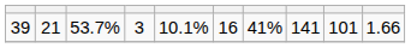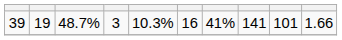 <table class="wikitable" style="text-align: center;">
 <tr>
 <th width="20"></th>
 <th width="20"></th>
 <th width="20"></th>
 <th width="20"></th>
 <th width="20"></th>
 <th width="20"></th>
 <th width="20"></th>
 <th width="20"></th>
 <th width="20"></th>
 <th width="20"></th>
 </tr>
 <tr>
 <td>39</td>
-<td>21</td>
-<td>53.7%</td>
+<td>19</td>
+<td>48.7%</td>
 <td>3</td>
-<td>10.1%</td>
+<td>10.3%</td>
 <td>16</td>
 <td>41%</td>
 <td>141</td>
 <td>101</td>
 <td>1.66</td>
 </tr>
 <tr>
 </tr>
 </table>
